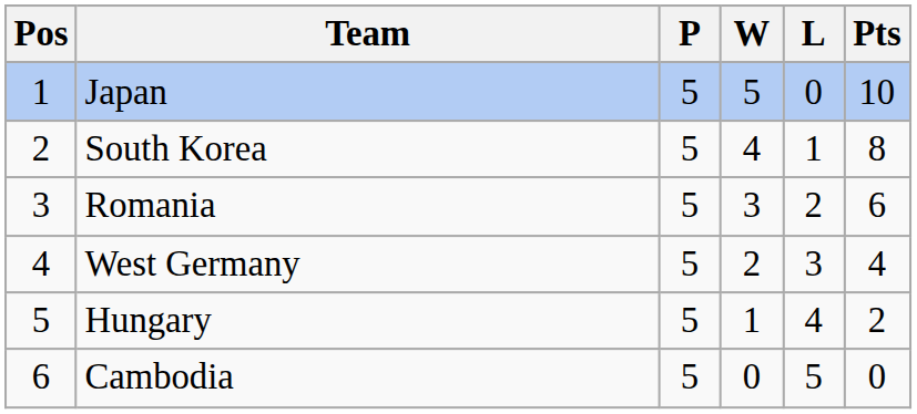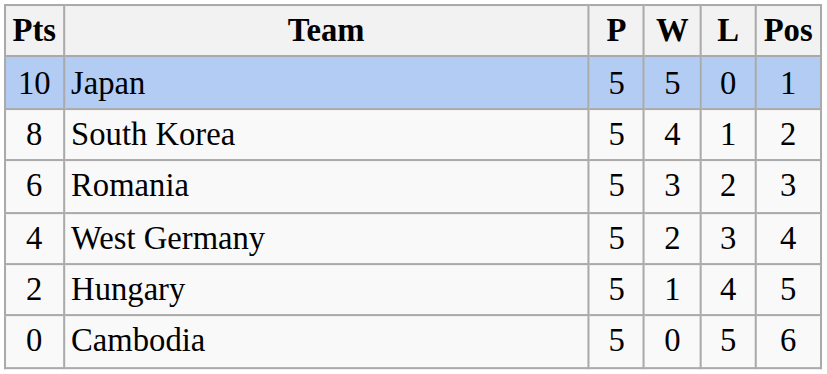 <table class="wikitable" style="font-size: 100%">
 <tr>
-<th width=15>Pos</th>
+<th width=20>Pts</th>
 <th width=250>Team</th>
 <th width=20>P</th>
 <th width=20>W</th>
 <th width=20>L</th>
-<th width=20>Pts</th>
+<th width=15>Pos</th>
 </tr>
 <tr align=center style="background: #b2ccf4;">
-<td>1</td>
+<td>10</td>
 <td align="left"> Japan</td>
 <td>5</td>
 <td>5</td>
 <td>0</td>
-<td>10</td>
+<td>1</td>
 </tr>
 <tr align=center>
-<td>2</td>
+<td>8</td>
 <td align="left"> South Korea</td>
 <td>5</td>
 <td>4</td>
 <td>1</td>
-<td>8</td>
+<td>2</td>
 </tr>
 <tr align=center>
-<td>3</td>
+<td>6</td>
 <td align="left"> Romania</td>
 <td>5</td>
 <td>3</td>
 <td>2</td>
-<td>6</td>
+<td>3</td>
 </tr>
 <tr align=center>
 <td>4</td>
 <td align="left"> West Germany</td>
 <td>5</td>
 <td>2</td>
 <td>3</td>
 <td>4</td>
 </tr>
 <tr align=center>
-<td>5</td>
+<td>2</td>
 <td align="left"> Hungary</td>
 <td>5</td>
 <td>1</td>
 <td>4</td>
-<td>2</td>
+<td>5</td>
 </tr>
 <tr align=center>
-<td>6</td>
+<td>0</td>
 <td align="left"> Cambodia</td>
 <td>5</td>
 <td>0</td>
 <td>5</td>
-<td>0</td>
+<td>6</td>
 </tr>
 </table>
